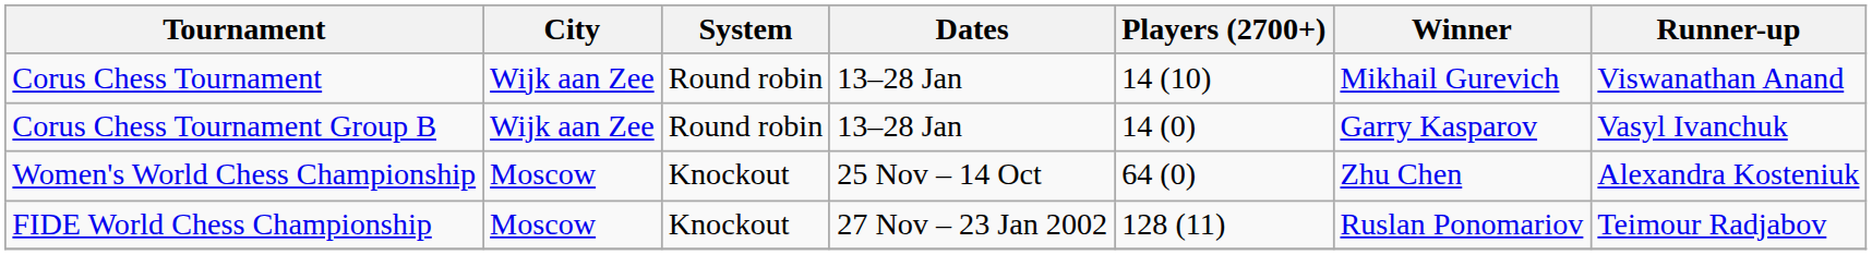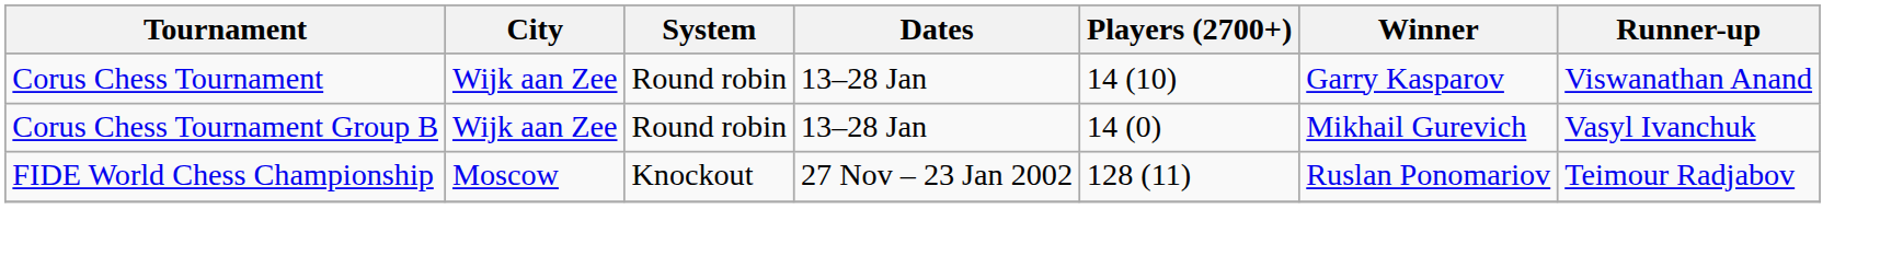 <table class="wikitable">
 <tr>
 <th>Tournament</th>
 <th>City</th>
 <th>System</th>
 <th>Dates</th>
 <th>Players (2700+)</th>
 <th>Winner</th>
 <th>Runner-up</th>
 </tr>
 <tr>
 <td><a href='#'>Corus Chess Tournament</a></td>
 <td> <a href='#'>Wijk aan Zee</a></td>
 <td>Round robin</td>
 <td>13–28 Jan</td>
 <td>14 (10)</td>
-<td> <a href='#'>Mikhail Gurevich</a></td>
+<td> <a href='#'>Garry Kasparov</a></td>
 <td> <a href='#'>Viswanathan Anand </a></td>
 </tr>
 <tr>
 <td><a href='#'>Corus Chess Tournament Group B</a></td>
 <td> <a href='#'>Wijk aan Zee</a></td>
 <td>Round robin</td>
 <td>13–28 Jan</td>
 <td>14 (0)</td>
-<td> <a href='#'>Garry Kasparov</a></td>
+<td> <a href='#'>Mikhail Gurevich</a></td>
 <td> <a href='#'>Vasyl Ivanchuk</a></td>
-</tr>
-<tr>
-<td><a href='#'>Women's World Chess Championship</a></td>
-<td> <a href='#'>Moscow</a></td>
-<td>Knockout</td>
-<td>25 Nov – 14 Oct</td>
-<td>64 (0)</td>
-<td> <a href='#'>Zhu Chen</a></td>
-<td> <a href='#'>Alexandra Kosteniuk</a></td>
 </tr>
 <tr>
 <td><a href='#'>FIDE World Chess Championship</a></td>
 <td> <a href='#'>Moscow</a></td>
 <td>Knockout</td>
 <td>27 Nov – 23 Jan 2002</td>
 <td>128 (11)</td>
 <td> <a href='#'>Ruslan Ponomariov</a></td>
 <td> <a href='#'>Teimour Radjabov</a></td>
 </tr>
 <tr>
 </tr>
 </table>
